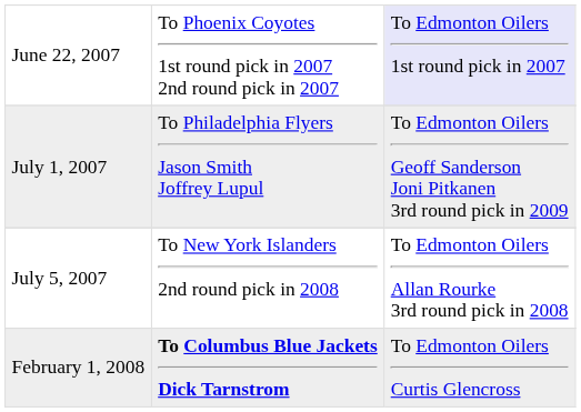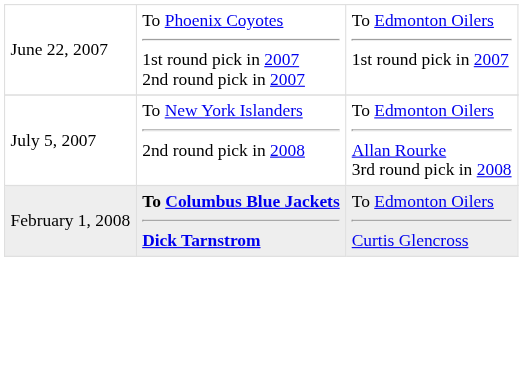 <table border=1 style="border-collapse:collapse" bordercolor="#DFDFDF"  cellpadding="5">
 <tr>
 </tr>
 <tr>
 <td>June 22, 2007<br></td>
 <td valign="top">To <a href='#'>Phoenix Coyotes</a><hr>1st round pick in <a href='#'>2007</a><br>2nd round pick in <a href='#'>2007</a></td>
-<td valign="top" style="background: lavender;">To <a href='#'>Edmonton Oilers</a><hr>1st round pick in <a href='#'>2007</a></td>
+<td valign="top">To <a href='#'>Edmonton Oilers</a><hr>1st round pick in <a href='#'>2007</a></td>
 </tr>
 <tr>
-</tr>
-<tr bgcolor="#eeeeee">
-<td>July 1, 2007<br></td>
-<td valign="top">To <a href='#'>Philadelphia Flyers</a><hr><a href='#'>Jason Smith</a><br><a href='#'>Joffrey Lupul</a></td>
-<td valign="top">To <a href='#'>Edmonton Oilers</a><hr><a href='#'>Geoff Sanderson</a><br><a href='#'>Joni Pitkanen</a><br>3rd round pick in <a href='#'>2009</a></td>
 </tr>
 <tr>
 </tr>
 <tr>
 <td>July 5, 2007<br></td>
 <td valign="top">To <a href='#'>New York Islanders</a><hr>2nd round pick in <a href='#'>2008</a></td>
 <td valign="top">To <a href='#'>Edmonton Oilers</a><hr><a href='#'>Allan Rourke</a><br>3rd round pick in <a href='#'>2008</a></td>
 </tr>
 <tr>
 </tr>
 <tr bgcolor="#eeeeee">
 <td>February 1, 2008<br></td>
 <td valign="top"><strong>To <a href='#'>Columbus Blue Jackets</a><hr><a href='#'>Dick Tarnstrom</a></strong></td>
 <td valign="top">To <a href='#'>Edmonton Oilers</a><hr><a href='#'>Curtis Glencross</a></td>
 </tr>
 </table>
